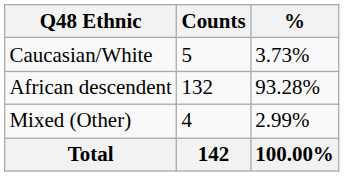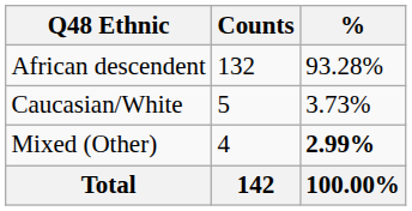 <table class="wikitable sortable">
 <tr>
 <th>Q48 Ethnic</th>
 <th>Counts</th>
 <th>%</th>
 </tr>
 <tr>
+<td>African descendent</td>
+<td>132</td>
+<td>93.28%</td>
+</tr>
+<tr>
 <td>Caucasian/White</td>
 <td>5</td>
 <td>3.73%</td>
 </tr>
 <tr>
-<td>African descendent</td>
-<td>132</td>
-<td>93.28%</td>
-</tr>
-<tr>
 <td>Mixed (Other)</td>
 <td>4</td>
-<td>2.99%</td>
+<td><strong>2.99%</strong></td>
 </tr>
 <tr>
 <th>Total</th>
 <th>142</th>
 <th>100.00%</th>
 </tr>
 </table>
